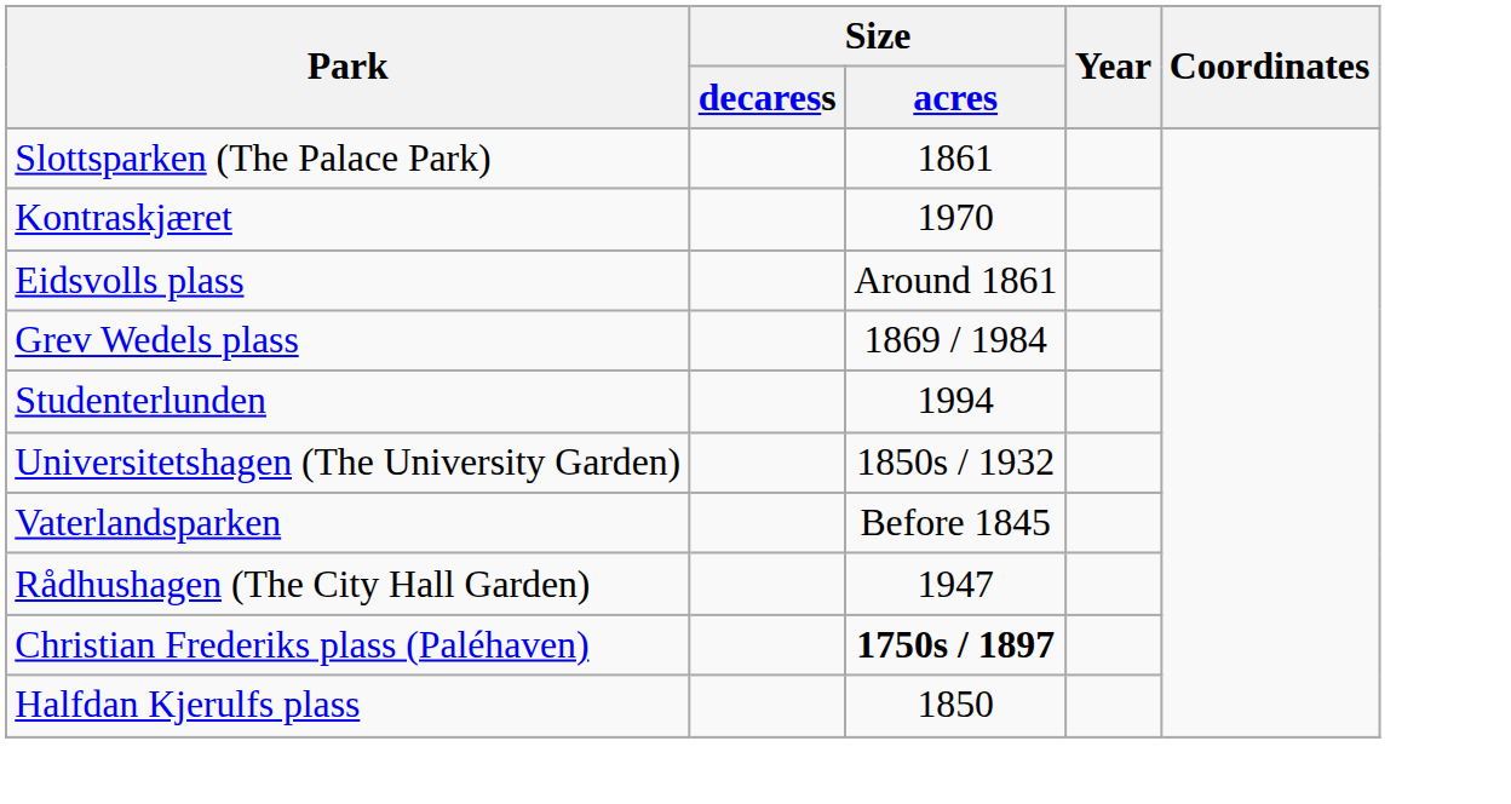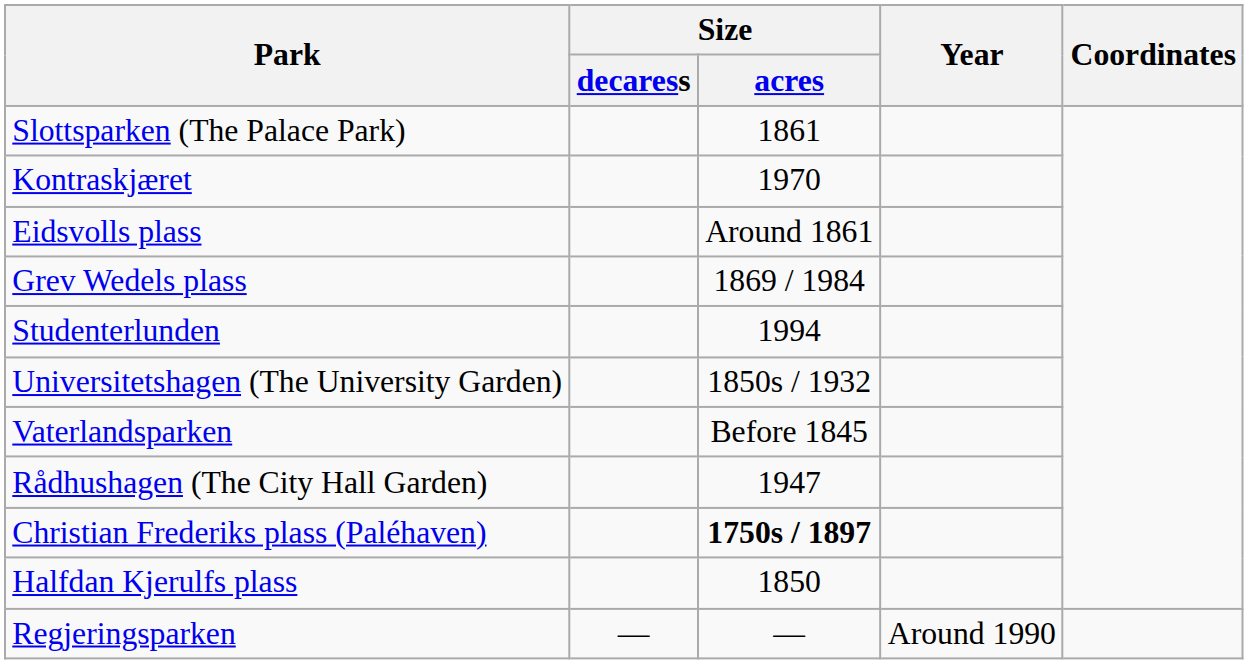 <table class="wikitable">
 <tr>
 <th rowspan=2>Park</th>
 <th colspan=2>Size</th>
 <th rowspan=2>Year</th>
 <th rowspan=2>Coordinates</th>
 </tr>
 <tr>
 <th><a href='#'>decares</a>s</th>
 <th><a href='#'>acres</a></th>
 </tr>
 <tr>
 <td><a href='#'>Slottsparken</a> (The Palace Park)</td>
 <td></td>
 <td align="center">1861</td>
 <td></td>
 </tr>
 <tr>
 <td><a href='#'>Kontraskjæret</a></td>
 <td></td>
 <td align="center">1970</td>
 <td></td>
 </tr>
 <tr>
 <td><a href='#'>Eidsvolls plass</a></td>
 <td></td>
 <td align="center">Around 1861</td>
 <td></td>
 </tr>
 <tr>
 <td><a href='#'>Grev Wedels plass</a></td>
 <td></td>
 <td align="center">1869 / 1984</td>
 <td></td>
 </tr>
 <tr>
 <td><a href='#'>Studenterlunden</a></td>
 <td></td>
 <td align="center">1994</td>
 <td></td>
 </tr>
 <tr>
 <td><a href='#'>Universitetshagen</a> (The University Garden)</td>
 <td></td>
 <td align="center">1850s / 1932</td>
 <td></td>
 </tr>
 <tr>
 <td><a href='#'>Vaterlandsparken</a></td>
 <td></td>
 <td align="center">Before 1845</td>
 <td></td>
 </tr>
 <tr>
 <td><a href='#'>Rådhushagen</a> (The City Hall Garden)</td>
 <td></td>
 <td align="center">1947</td>
 <td></td>
 </tr>
 <tr>
 <td><a href='#'>Christian Frederiks plass (Paléhaven)</a></td>
 <td></td>
 <td align="center"><strong>1750s / 1897</strong></td>
 <td></td>
 </tr>
 <tr>
 <td><a href='#'>Halfdan Kjerulfs plass</a></td>
 <td></td>
 <td align="center">1850</td>
 <td></td>
 </tr>
+<tr>
+<td><a href='#'>Regjeringsparken</a></td>
+<td align="center">—</td>
+<td align="center">—</td>
+<td align="center">Around 1990</td>
+<td></td>
+</tr>
 </table>
